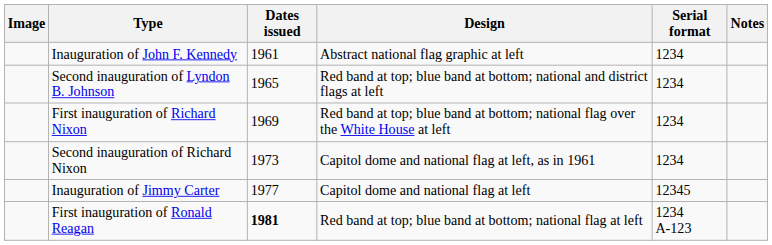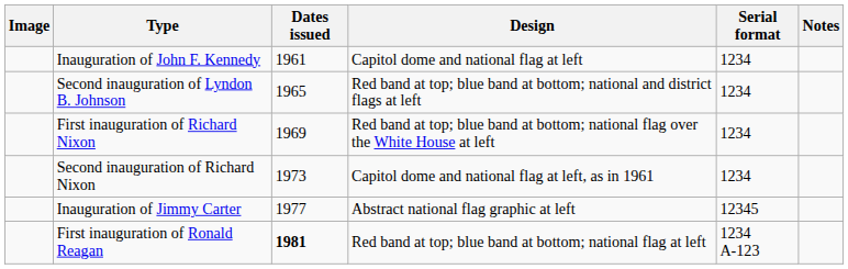 <table class=wikitable>
 <tr>
 <th>Image</th>
 <th>Type</th>
 <th>Dates issued</th>
 <th>Design</th>
 <th>Serial format</th>
 <th>Notes</th>
 </tr>
 <tr>
 <td></td>
 <td>Inauguration of <a href='#'>John F. Kennedy</a></td>
 <td>1961</td>
-<td>Abstract national flag graphic at left</td>
+<td>Capitol dome and national flag at left</td>
 <td>1234</td>
 <td></td>
 </tr>
 <tr>
 <td></td>
 <td>Second inauguration of <a href='#'>Lyndon B. Johnson</a></td>
 <td>1965</td>
 <td>Red band at top; blue band at bottom; national and district flags at left</td>
 <td>1234</td>
 <td></td>
 </tr>
 <tr>
 <td></td>
 <td>First inauguration of <a href='#'>Richard Nixon</a></td>
 <td>1969</td>
 <td>Red band at top; blue band at bottom; national flag over the <a href='#'>White House</a> at left</td>
 <td>1234</td>
 <td></td>
 </tr>
 <tr>
 <td></td>
 <td>Second inauguration of Richard Nixon</td>
 <td>1973</td>
 <td>Capitol dome and national flag at left, as in 1961</td>
 <td>1234</td>
 <td></td>
 </tr>
 <tr>
 <td></td>
 <td>Inauguration of <a href='#'>Jimmy Carter</a></td>
 <td>1977</td>
-<td>Capitol dome and national flag at left</td>
+<td>Abstract national flag graphic at left</td>
 <td>12345</td>
 <td></td>
 </tr>
 <tr>
 <td></td>
 <td>First inauguration of <a href='#'>Ronald Reagan</a></td>
 <td><strong>1981</strong></td>
 <td>Red band at top; blue band at bottom; national flag at left</td>
 <td>1234<br>A-123</td>
 <td></td>
 </tr>
 </table>
